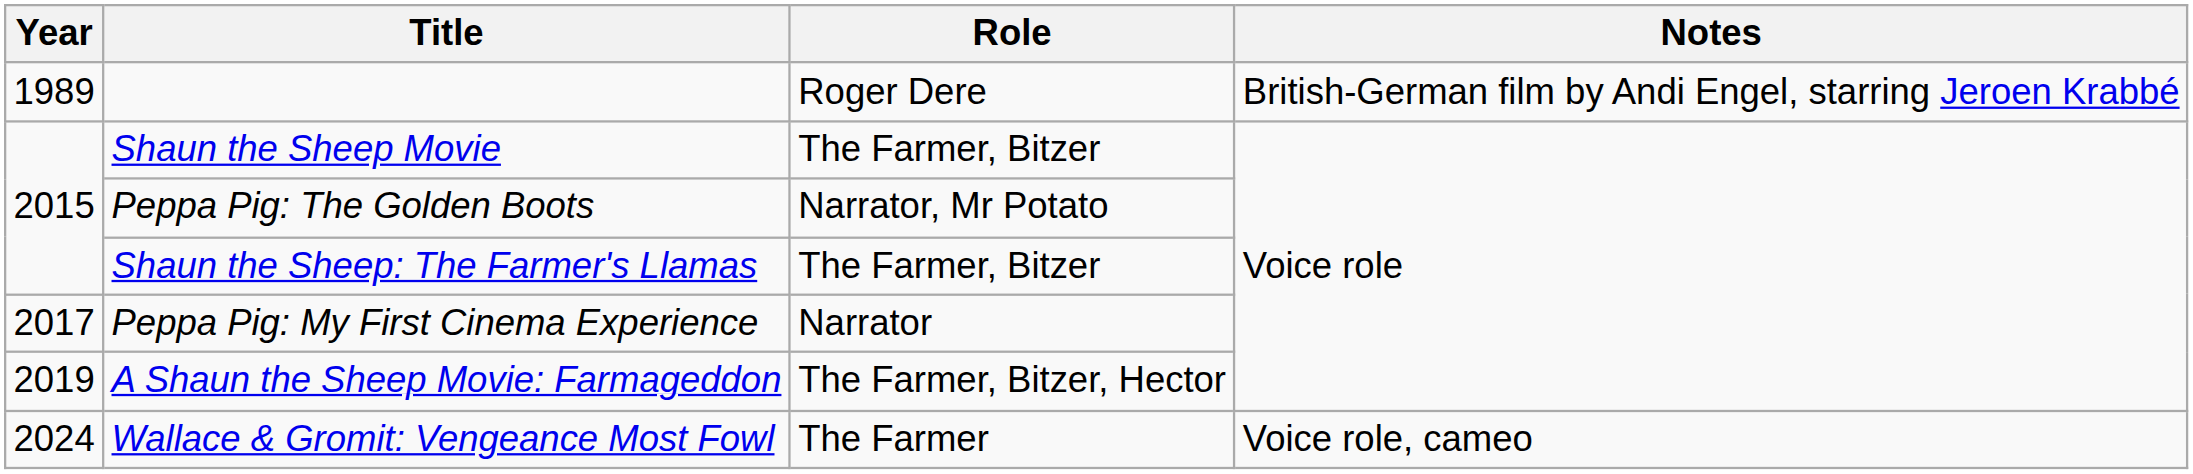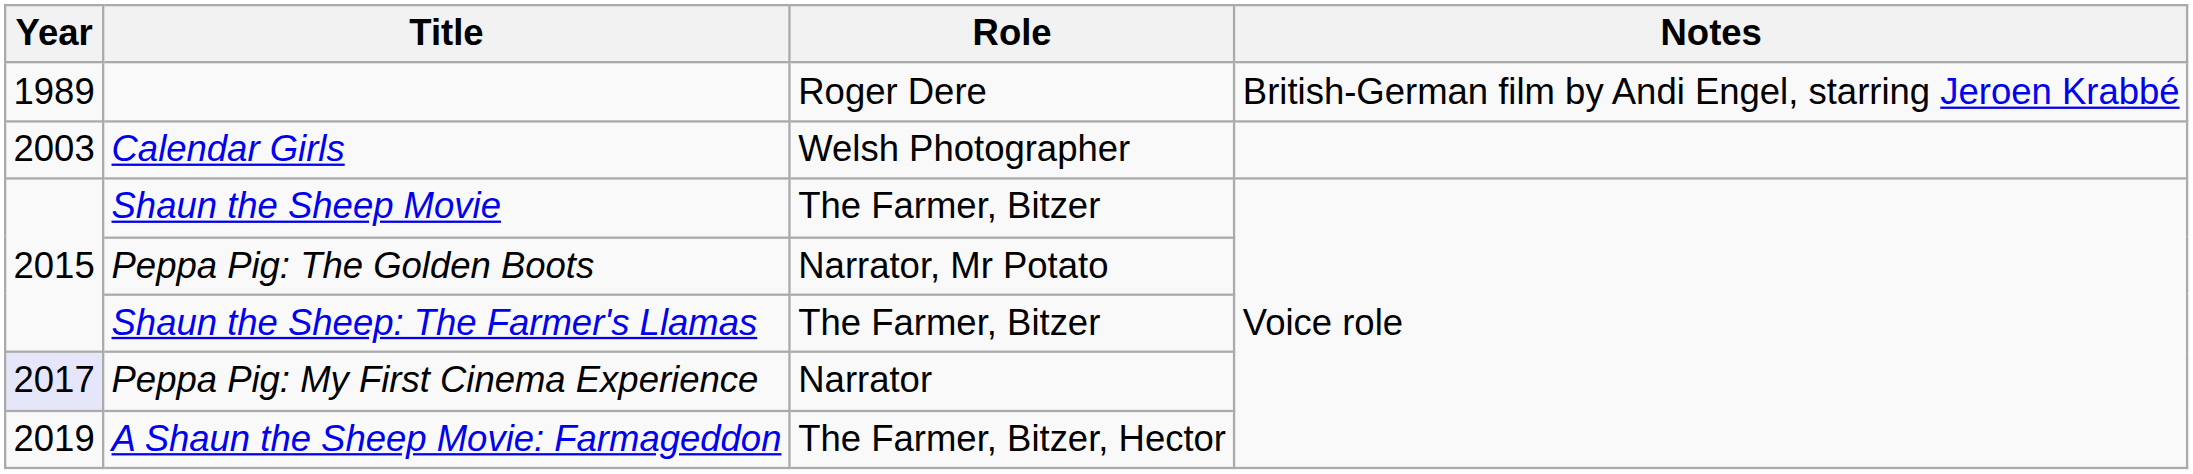 <table class="wikitable sortable">
 <tr>
 <th>Year</th>
 <th>Title</th>
 <th>Role</th>
 <th class="unsortable">Notes</th>
 </tr>
 <tr>
 <td>1989</td>
 <td><em></em></td>
 <td>Roger Dere</td>
 <td>British-German film by Andi Engel, starring <a href='#'>Jeroen Krabbé</a></td>
+</tr>
+<tr>
+<td>2003</td>
+<td><em><a href='#'>Calendar Girls</a></em></td>
+<td>Welsh Photographer</td>
+<td></td>
 </tr>
 <tr>
 <td rowspan="3">2015</td>
 <td><em><a href='#'>Shaun the Sheep Movie</a></em></td>
 <td>The Farmer, Bitzer</td>
 <td rowspan="5">Voice role</td>
 </tr>
 <tr>
 <td><em>Peppa Pig: The Golden Boots</em></td>
 <td>Narrator, Mr Potato</td>
 </tr>
 <tr>
 <td><em><a href='#'>Shaun the Sheep: The Farmer's Llamas</a></em></td>
 <td>The Farmer, Bitzer</td>
 </tr>
 <tr>
-<td>2017</td>
+<td style="background: lavender;">2017</td>
 <td><em>Peppa Pig: My First Cinema Experience</em></td>
 <td>Narrator</td>
 </tr>
 <tr>
 <td>2019</td>
 <td><em><a href='#'>A Shaun the Sheep Movie: Farmageddon</a></em></td>
 <td>The Farmer, Bitzer, Hector</td>
 </tr>
-<tr>
-<td>2024</td>
-<td><em><a href='#'>Wallace & Gromit: Vengeance Most Fowl</a></em></td>
-<td>The Farmer</td>
-<td>Voice role, cameo</td>
-</tr>
 </table>
